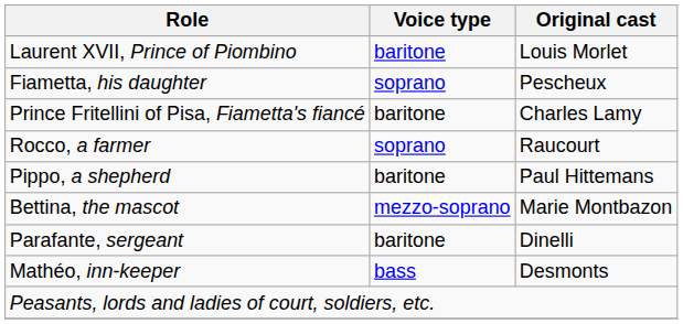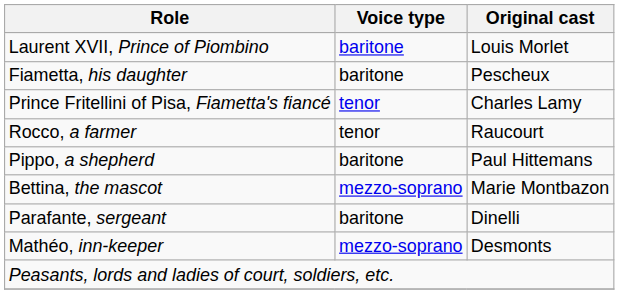 <table class="wikitable">
 <tr>
 <th>Role</th>
 <th>Voice type</th>
 <th>Original cast</th>
 </tr>
 <tr>
 <td>Laurent XVII, <em>Prince of Piombino</em></td>
 <td><a href='#'>baritone</a></td>
 <td>Louis Morlet</td>
 </tr>
 <tr>
 <td>Fiametta, <em>his daughter</em></td>
-<td><a href='#'>soprano</a></td>
+<td>baritone</td>
 <td>Pescheux</td>
 </tr>
 <tr>
 <td>Prince Fritellini of Pisa, <em>Fiametta's fiancé</em></td>
-<td>baritone</td>
+<td><a href='#'>tenor</a></td>
 <td>Charles Lamy</td>
 </tr>
 <tr>
 <td>Rocco, <em>a farmer </em></td>
-<td><a href='#'>soprano</a></td>
+<td>tenor</td>
 <td>Raucourt</td>
 </tr>
 <tr>
 <td>Pippo, <em>a shepherd</em></td>
 <td>baritone</td>
 <td>Paul Hittemans</td>
 </tr>
 <tr>
 <td>Bettina, <em>the mascot</em></td>
 <td><a href='#'>mezzo-soprano</a></td>
 <td>Marie Montbazon</td>
 </tr>
 <tr>
 <td>Parafante, <em>sergeant</em></td>
 <td>baritone</td>
 <td>Dinelli</td>
 </tr>
 <tr>
 <td>Mathéo, <em>inn-keeper</em></td>
-<td><a href='#'>bass</a></td>
+<td><a href='#'>mezzo-soprano</a></td>
 <td>Desmonts</td>
 </tr>
 <tr>
 <td colspan="3"><em>Peasants, lords and ladies of court, soldiers, etc.</em></td>
 </tr>
 <tr>
 </tr>
 </table>
